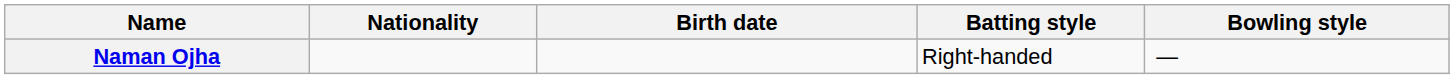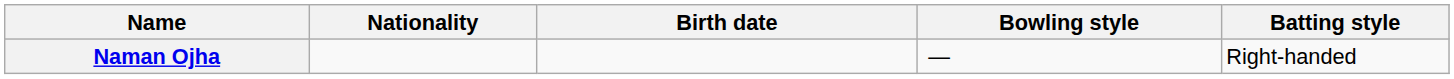 <table class="wikitable plainrowheaders" style="font-size:95%; width:80%;">
 <tr>
 <th scope="col" style="width:20%;">Name</th>
 <th scope="col" style="width:15%;">Nationality</th>
 <th scope="col" style="width:25%;">Birth date</th>
+<th scope="col" style="width:20%;">Bowling style</th>
 <th scope="col" style="width:15%;">Batting style</th>
-<th scope="col" style="width:20%;">Bowling style</th>
 </tr>
 <tr>
 <th scope="row"><a href='#'>Naman Ojha</a></th>
 <td></td>
 <td></td>
+<td> —</td>
 <td>Right-handed</td>
-<td> —</td>
 </tr>
 </table>
